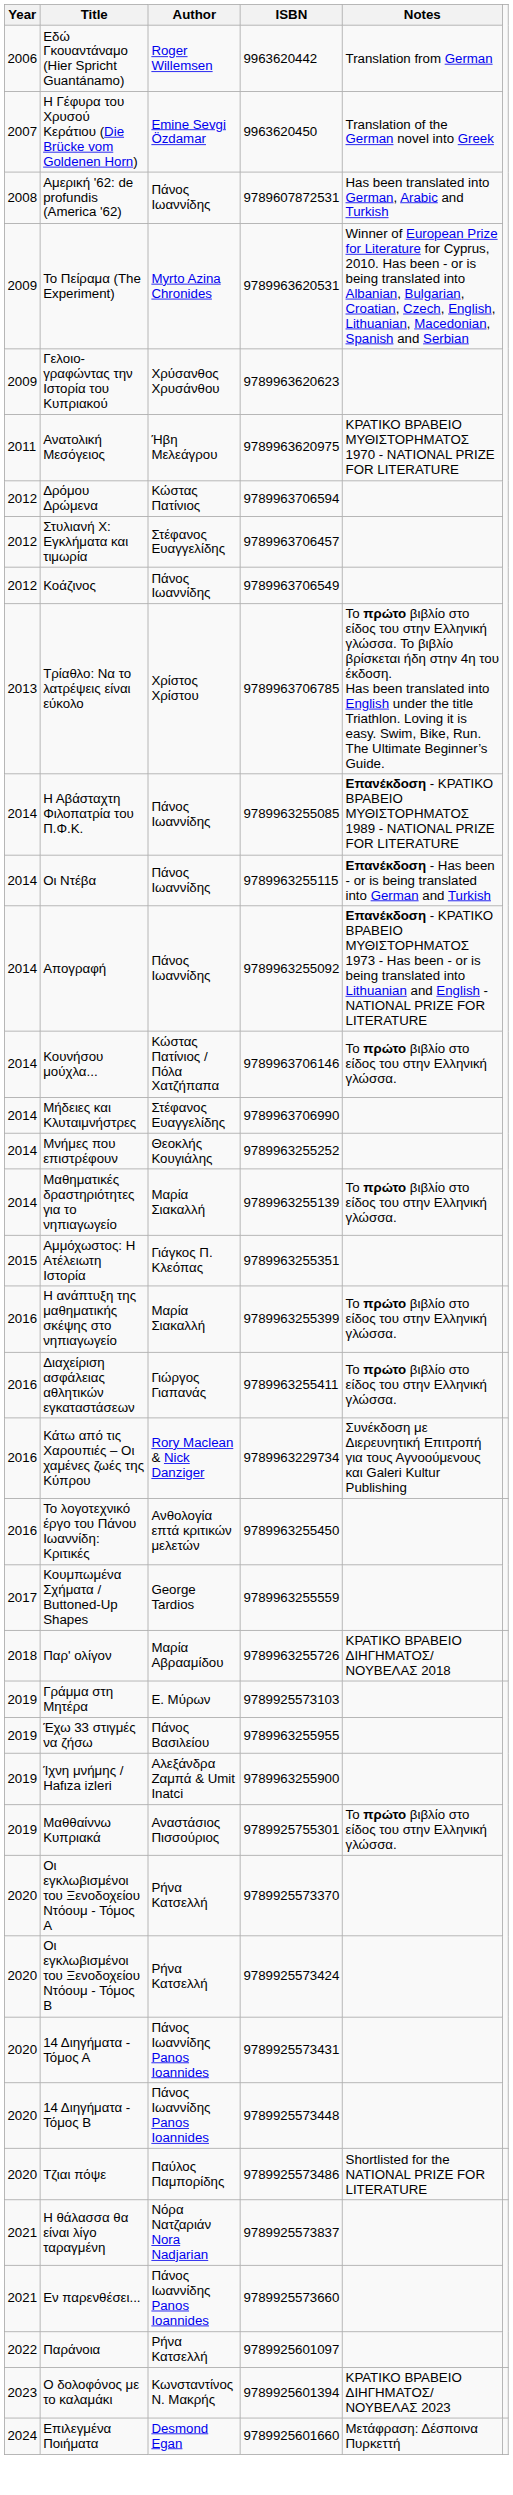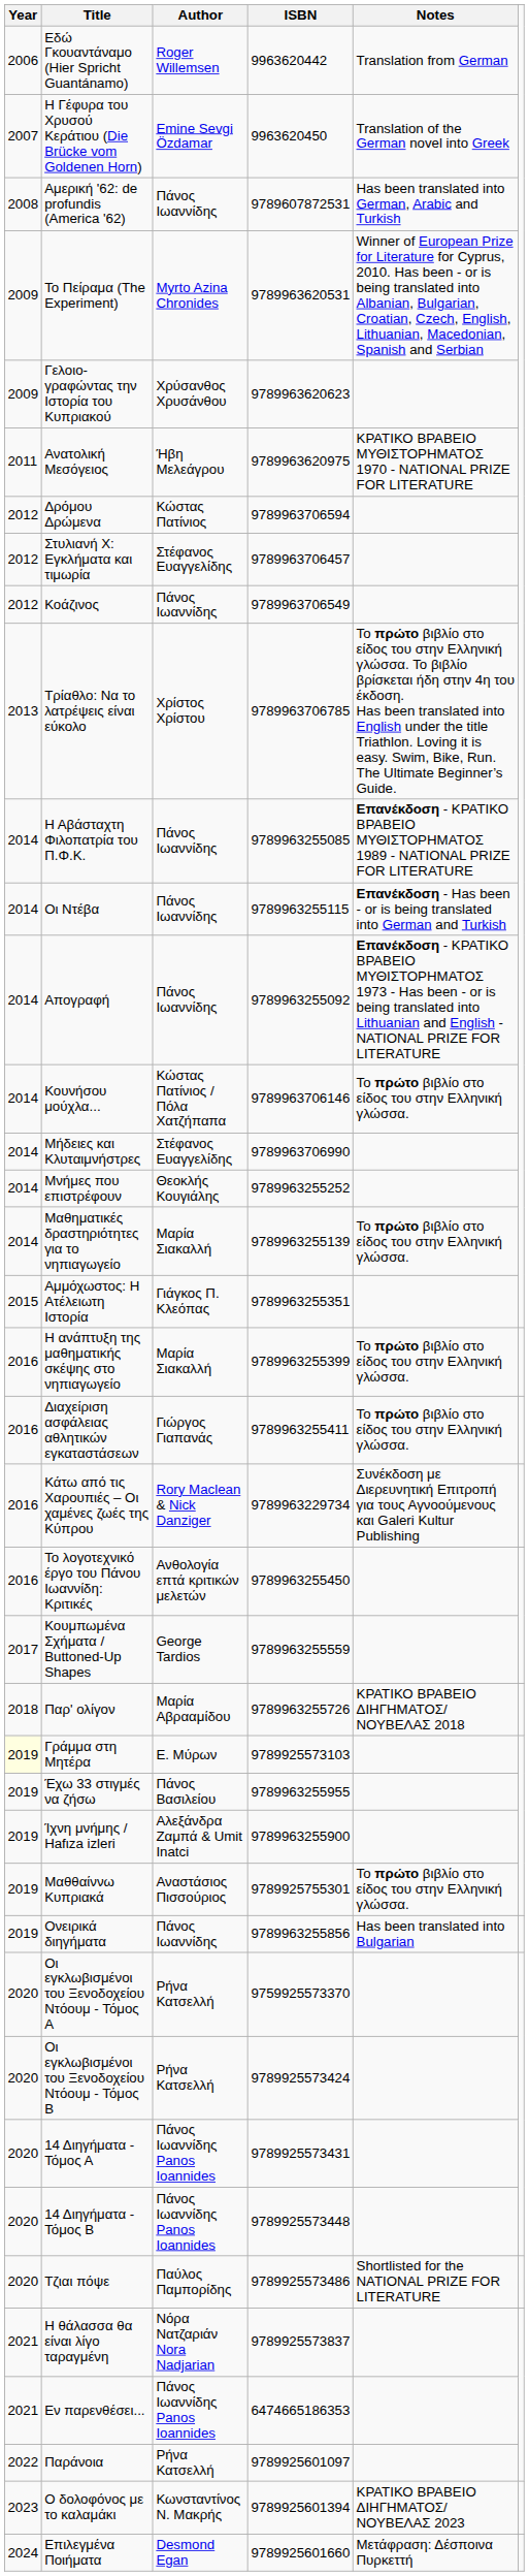 <table class="wikitable sortable">
 <tr>
 <th>Year</th>
 <th>Title</th>
 <th>Author</th>
 <th>ISBN</th>
 <th class="unsortable">Notes</th>
 </tr>
 <tr>
 <td>2006</td>
 <td>Εδώ Γκουαντάναμο (Hier Spricht Guantánamo)</td>
 <td><a href='#'>Roger Willemsen</a></td>
 <td>9963620442</td>
 <td>Translation from <a href='#'>German</a></td>
 </tr>
 <tr>
 <td>2007</td>
 <td>Η Γέφυρα του Χρυσού Κεράτιου (<a href='#'>Die Brücke vom Goldenen Horn</a>)</td>
 <td><a href='#'>Emine Sevgi Özdamar</a></td>
 <td>9963620450</td>
 <td>Translation of the <a href='#'>German</a> novel into <a href='#'>Greek</a></td>
 </tr>
 <tr>
 <td>2008</td>
 <td>Αμερική '62: de profundis (America '62)</td>
 <td>Πάνος Ιωαννίδης</td>
 <td>9789607872531</td>
 <td>Has been translated into <a href='#'>German</a>, <a href='#'>Arabic</a> and <a href='#'>Turkish</a></td>
 </tr>
 <tr>
 <td>2009</td>
 <td>Το Πείραμα (The Experiment)</td>
 <td><a href='#'>Myrto Azina Chronides</a></td>
 <td>9789963620531</td>
 <td>Winner of <a href='#'>European Prize for Literature</a> for Cyprus, 2010. Has been - or is being translated into <a href='#'>Albanian</a>, <a href='#'>Bulgarian</a>, <a href='#'>Croatian</a>, <a href='#'>Czech</a>, <a href='#'>English</a>, <a href='#'>Lithuanian</a>, <a href='#'>Macedonian</a>, <a href='#'>Spanish</a> and <a href='#'>Serbian</a></td>
 </tr>
 <tr>
 <td>2009</td>
 <td>Γελοιο-γραφώντας την Ιστορία του Κυπριακού</td>
 <td>Χρύσανθος Χρυσάνθου</td>
 <td>9789963620623</td>
 <td></td>
 </tr>
 <tr>
 <td>2011</td>
 <td>Ανατολική Μεσόγειος</td>
 <td>Ήβη Μελεάγρου</td>
 <td>9789963620975</td>
 <td>ΚΡΑΤΙΚΟ ΒΡΑΒΕΙΟ ΜΥΘΙΣΤΟΡΗΜΑΤΟΣ 1970 - NATIONAL PRIZE FOR LITERATURE</td>
 </tr>
 <tr>
 <td>2012</td>
 <td>Δρόμου Δρώμενα</td>
 <td>Κώστας Πατίνιος</td>
 <td>9789963706594</td>
 <td></td>
 </tr>
 <tr>
 <td>2012</td>
 <td>Στυλιανή Χ: Εγκλήματα και τιμωρία</td>
 <td>Στέφανος Ευαγγελίδης</td>
 <td>9789963706457</td>
 <td></td>
 </tr>
 <tr>
 <td>2012</td>
 <td>Κοάζινος</td>
 <td>Πάνος Ιωαννίδης</td>
 <td>9789963706549</td>
 <td ΚΡΑΤΙΚΟ ΒΡΑΒΕΙΟ ΜΥΘΙΣΤΟΡΗΜΑΤΟΣ 2012 - Has been - or is being translated into ></td>
 </tr>
 <tr>
 <td>2013</td>
 <td>Τρίαθλο: Να το λατρέψεις είναι εύκολο</td>
 <td>Χρίστος Χρίστου</td>
 <td>9789963706785</td>
 <td>Το <strong>πρώτο</strong> βιβλίο στο είδος του στην Ελληνική γλώσσα. Το βιβλίο βρίσκεται ήδη στην 4η του έκδοση.<br>Has been translated into <a href='#'>English</a> under the title Triathlon. Loving it is easy. Swim, Bike, Run. The Ultimate Beginner’s Guide.</td>
 </tr>
 <tr>
 <td>2014</td>
 <td>Η Αβάσταχτη Φιλοπατρία του Π.Φ.Κ.</td>
 <td>Πάνος Ιωαννίδης</td>
 <td>9789963255085</td>
 <td><strong>Επανέκδοση</strong> - ΚΡΑΤΙΚΟ ΒΡΑΒΕΙΟ ΜΥΘΙΣΤΟΡΗΜΑΤΟΣ 1989 - NATIONAL PRIZE FOR LITERATURE</td>
 </tr>
 <tr>
 <td>2014</td>
 <td>Οι Ντέβα</td>
 <td>Πάνος Ιωαννίδης</td>
 <td>9789963255115</td>
 <td><strong>Επανέκδοση</strong> - Has been - or is being translated into <a href='#'>German</a> and <a href='#'>Turkish</a></td>
 </tr>
 <tr>
 <td>2014</td>
 <td>Απογραφή</td>
 <td>Πάνος Ιωαννίδης</td>
 <td>9789963255092</td>
 <td><strong>Επανέκδοση</strong> - ΚΡΑΤΙΚΟ ΒΡΑΒΕΙΟ ΜΥΘΙΣΤΟΡΗΜΑΤΟΣ 1973 - Has been - or is being translated into <a href='#'>Lithuanian</a> and <a href='#'>English</a> - NATIONAL PRIZE FOR LITERATURE</td>
 </tr>
 <tr>
 <td>2014</td>
 <td>Κουνήσου μούχλα...</td>
 <td>Κώστας Πατίνιος / Πόλα Χατζήπαπα</td>
 <td>9789963706146</td>
 <td>Το <strong>πρώτο</strong> βιβλίο στο είδος του στην Ελληνική γλώσσα.</td>
 </tr>
 <tr>
 <td>2014</td>
 <td>Μήδειες και Κλυταιμνήστρες</td>
 <td>Στέφανος Ευαγγελίδης</td>
 <td>9789963706990</td>
 <td></td>
 </tr>
 <tr>
 <td>2014</td>
 <td>Μνήμες που επιστρέφουν</td>
 <td>Θεοκλής Κουγιάλης</td>
 <td>9789963255252</td>
 <td></td>
 </tr>
 <tr>
 <td>2014</td>
 <td>Μαθηματικές δραστηριότητες για το νηπιαγωγείο</td>
 <td>Μαρία Σιακαλλή</td>
 <td>9789963255139</td>
 <td>Το <strong>πρώτο</strong> βιβλίο στο είδος του στην Ελληνική γλώσσα.</td>
 </tr>
 <tr>
 <td>2015</td>
 <td>Αμμόχωστος: Η Ατέλειωτη Ιστορία</td>
 <td>Γιάγκος Π. Κλεόπας</td>
 <td>9789963255351</td>
 <td></td>
 </tr>
 <tr>
 <td>2016</td>
 <td>Η ανάπτυξη της μαθηματικής σκέψης στο νηπιαγωγείο</td>
 <td>Μαρία Σιακαλλή</td>
 <td>9789963255399</td>
 <td>Το <strong>πρώτο</strong> βιβλίο στο είδος του στην Ελληνική γλώσσα.</td>
 <td></td>
 </tr>
 <tr>
 <td>2016</td>
 <td>Διαχείριση ασφάλειας αθλητικών εγκαταστάσεων</td>
 <td>Γιώργος Γιαπανάς</td>
 <td>9789963255411</td>
 <td>Το <strong>πρώτο</strong> βιβλίο στο είδος του στην Ελληνική γλώσσα.</td>
 </tr>
 <tr>
 <td>2016</td>
 <td>Κάτω από τις Χαρουπιές – Οι χαμένες ζωές της Κύπρου</td>
 <td><a href='#'>Rory Maclean</a> & <a href='#'>Nick Danziger</a></td>
 <td>9789963229734</td>
 <td>Συνέκδοση με Διερευνητική Επιτροπή για τους Αγνοούμενους και Galeri Kultur Publishing</td>
 <td></td>
 </tr>
 <tr>
 <td>2016</td>
 <td>Το λογοτεχνικό έργο του Πάνου Ιωαννίδη: Κριτικές</td>
 <td>Ανθολογία επτά κριτικών μελετών</td>
 <td>9789963255450</td>
 <td></td>
 </tr>
 <tr>
 <td>2017</td>
 <td>Κουμπωμένα Σχήματα / Buttoned-Up Shapes</td>
 <td>George Tardios</td>
 <td>9789963255559</td>
 <td></td>
 </tr>
 <tr>
 <td>2018</td>
 <td>Παρ' ολίγον</td>
 <td>Μαρία Αβρααμίδου</td>
 <td>9789963255726</td>
 <td>ΚΡΑΤΙΚΟ ΒΡΑΒΕΙΟ ΔΙΗΓΗΜΑΤΟΣ/ΝΟΥΒΕΛΑΣ 2018</td>
 <td></td>
 </tr>
 <tr>
-<td>2019</td>
+<td style="background: lightyellow;">2019</td>
 <td>Γράμμα στη Μητέρα</td>
 <td>Ε. Μύρων</td>
 <td>9789925573103</td>
 <td></td>
 </tr>
 <tr>
 <td>2019</td>
 <td>Έχω 33 στιγμές να ζήσω</td>
 <td>Πάνος Βασιλείου</td>
 <td>9789963255955</td>
 <td></td>
 </tr>
 <tr>
 <td>2019</td>
 <td>Ίχνη μνήμης / Hafιza izleri</td>
 <td>Αλεξάνδρα Ζαμπά & Umit Inatci</td>
 <td>9789963255900</td>
 <td></td>
 </tr>
 <tr>
 <td>2019</td>
 <td>Μαθθαίννω Κυπριακά</td>
 <td>Αναστάσιος Πισσούριος</td>
 <td>9789925755301</td>
 <td>Το <strong>πρώτο</strong> βιβλίο στο είδος του στην Ελληνική γλώσσα.</td>
 </tr>
 <tr>
+<td>2019</td>
+<td>Ονειρικά διηγήματα</td>
+<td>Πάνος Ιωαννίδης</td>
+<td>9789963255856</td>
+<td>Has been translated into <a href='#'>Bulgarian</a></td>
+<td></td>
+</tr>
+<tr>
 <td>2020</td>
 <td>Οι εγκλωβισμένοι του Ξενοδοχείου Ντόουμ - Τόμος Α</td>
 <td>Ρήνα Κατσελλή</td>
-<td>9789925573370</td>
+<td>9759925573370</td>
 <td></td>
 </tr>
 <tr>
 <td>2020</td>
 <td>Οι εγκλωβισμένοι του Ξενοδοχείου Ντόουμ - Τόμος Β</td>
 <td>Ρήνα Κατσελλή</td>
 <td>9789925573424</td>
 <td></td>
 </tr>
 <tr>
 <td>2020</td>
 <td>14 Διηγήματα - Τόμος Α</td>
 <td>Πάνος Ιωαννίδης<br><a href='#'>Panos Ioannides</a></td>
 <td>9789925573431</td>
 <td></td>
 </tr>
 <tr>
 <td>2020</td>
 <td>14 Διηγήματα - Τόμος Β</td>
 <td>Πάνος Ιωαννίδης<br><a href='#'>Panos Ioannides</a></td>
 <td>9789925573448</td>
 <td></td>
 </tr>
 <tr>
 <td>2020</td>
 <td>Τζιαι πόψε</td>
 <td>Παύλος Παμπορίδης</td>
 <td>9789925573486</td>
 <td>Shortlisted for the NATIONAL PRIZE FOR LITERATURE</td>
 <td></td>
 </tr>
 <tr>
 <td>2021</td>
 <td>Η θάλασσα θα είναι λίγο ταραγμένη</td>
 <td>Νόρα Νατζαριάν<br><a href='#'>Nora Nadjarian</a></td>
 <td>9789925573837</td>
 <td></td>
 </tr>
 <tr>
 <td>2021</td>
 <td>Εν παρενθέσει...</td>
 <td>Πάνος Ιωαννίδης<br><a href='#'>Panos Ioannides</a></td>
-<td>9789925573660</td>
+<td>6474665186353</td>
 <td></td>
 </tr>
 <tr>
 <td>2022</td>
 <td>Παράνοια</td>
 <td>Ρήνα Κατσελλή</td>
 <td>9789925601097</td>
 <td></td>
 </tr>
 <tr>
 <td>2023</td>
 <td>Ο δολοφόνος με το καλαμάκι</td>
 <td>Κωνσταντίνος Ν. Μακρής</td>
 <td>9789925601394</td>
 <td>ΚΡΑΤΙΚΟ ΒΡΑΒΕΙΟ ΔΙΗΓΗΜΑΤΟΣ/ΝΟΥΒΕΛΑΣ 2023</td>
 <td></td>
 </tr>
 <tr>
 <td>2024</td>
 <td Desmond Egan>Επιλεγμένα Ποιήματα</td>
 <td><a href='#'>Desmond Egan</a></td>
 <td>9789925601660</td>
 <td>Μετάφραση: Δέσποινα Πυρκεττή</td>
 <td></td>
 </tr>
 </table>
